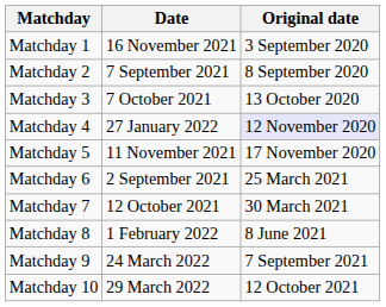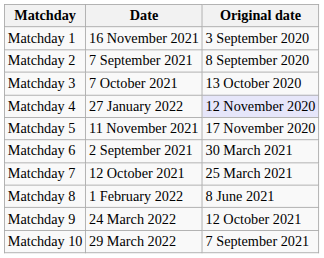 <table class="wikitable">
 <tr>
 <th>Matchday</th>
 <th>Date</th>
 <th>Original date</th>
 </tr>
 <tr>
 <td>Matchday 1</td>
 <td>16 November 2021</td>
 <td>3 September 2020</td>
 </tr>
 <tr>
 <td>Matchday 2</td>
 <td>7 September 2021</td>
 <td>8 September 2020</td>
 </tr>
 <tr>
 <td>Matchday 3</td>
 <td>7 October 2021</td>
 <td>13 October 2020</td>
 </tr>
 <tr>
 <td>Matchday 4</td>
 <td>27 January 2022</td>
 <td style="background: lavender;">12 November 2020</td>
 </tr>
 <tr>
 <td>Matchday 5</td>
 <td>11 November 2021</td>
 <td>17 November 2020</td>
 </tr>
 <tr>
 <td>Matchday 6</td>
 <td>2 September 2021</td>
-<td>25 March 2021</td>
+<td>30 March 2021</td>
 </tr>
 <tr>
 <td>Matchday 7</td>
 <td>12 October 2021</td>
-<td>30 March 2021</td>
+<td>25 March 2021</td>
 </tr>
 <tr>
 <td>Matchday 8</td>
 <td>1 February 2022</td>
 <td>8 June 2021</td>
 </tr>
 <tr>
 <td>Matchday 9</td>
 <td>24 March 2022</td>
-<td>7 September 2021</td>
+<td>12 October 2021</td>
 </tr>
 <tr>
 <td>Matchday 10</td>
 <td>29 March 2022</td>
-<td>12 October 2021</td>
+<td>7 September 2021</td>
 </tr>
 </table>
